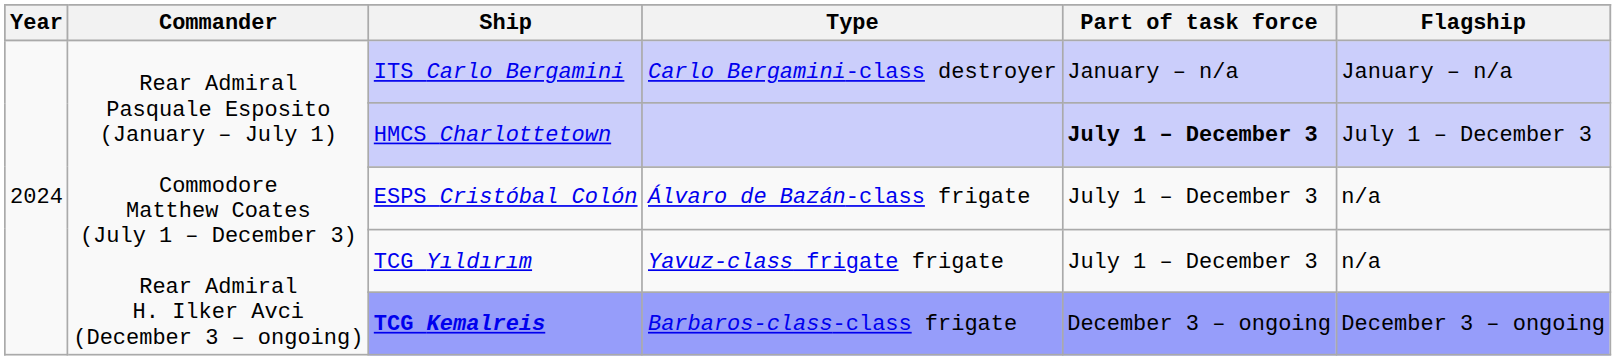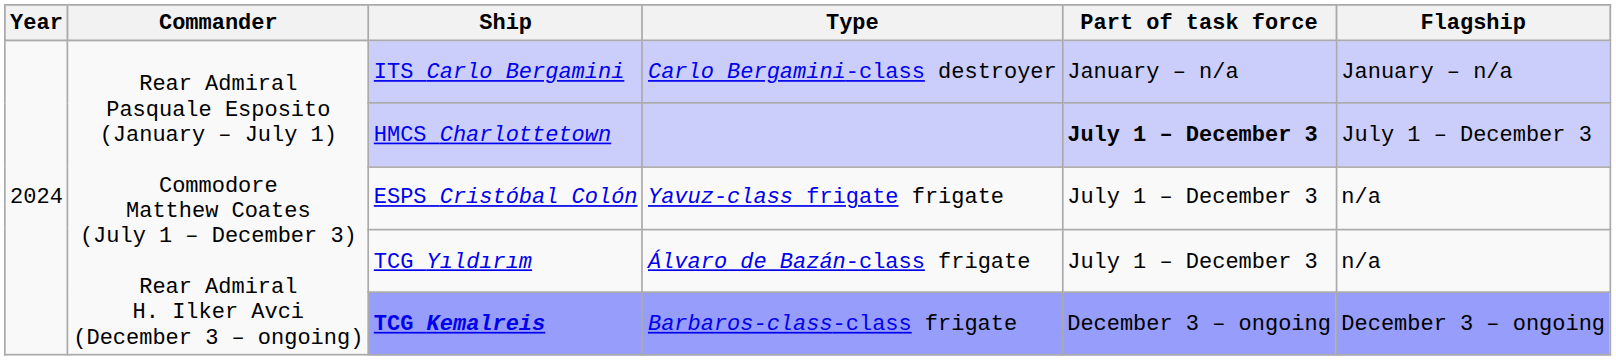 <table class="wikitable">
 <tr style="font-weight:bold; background-color:#9b9b9b;">
 <th>Year</th>
 <th>Commander</th>
 <th>Ship</th>
 <th>Type</th>
 <th>Part of task force</th>
 <th>Flagship</th>
 </tr>
 <tr>
 <td rowspan="6" style="text-align:center;">2024</td>
 <td rowspan="6" style="text-align:center;"><br>Rear Admiral <br>Pasquale Esposito<br>(January – July 1)<br> <br>Commodore<br>Matthew Coates<br>(July 1 – December 3)<br><br>Rear Admiral <br>H. Ilker Avci<br>(December 3 – ongoing)</td>
 <td style="background-color:#cbcefb;"> <a href='#'>ITS <em>Carlo Bergamini</em></a></td>
 <td style="background-color:#cbcefb;"><a href='#'><em>Carlo Bergamini</em>-class</a> destroyer</td>
 <td style="background-color:#cbcefb;">January – n/a</td>
 <td style="background-color:#cbcefb;">January – n/a</td>
 </tr>
 <tr>
 <td style="background-color:#cbcefb;"> <a href='#'>HMCS <em>Charlottetown</em></a></td>
 <td style="background-color:#cbcefb;"></td>
 <td style="background-color:#cbcefb;"><strong>July 1 – December 3</strong></td>
 <td style="background-color:#cbcefb;">July 1 – December 3</td>
 </tr>
 <tr>
 <td> <a href='#'>ESPS <em>Cristóbal Colón</em></a></td>
-<td><a href='#'><em>Álvaro de Bazán</em>-class</a> frigate</td>
+<td><a href='#'><em>Yavuz-class</em> frigate</a> frigate</td>
 <td>July 1 – December 3</td>
 <td>n/a</td>
 </tr>
 <tr>
 <td> <a href='#'>TCG <em>Yıldırım</em></a></td>
-<td><a href='#'><em>Yavuz-class</em> frigate</a> frigate</td>
+<td><a href='#'><em>Álvaro de Bazán</em>-class</a> frigate</td>
 <td>July 1 – December 3</td>
 <td>n/a</td>
 </tr>
 <tr>
 <td style="background-color:#969dfa;"> <strong><a href='#'>TCG <em>Kemalreis</em></a></strong></td>
 <td style="background-color:#969dfa;"><a href='#'><em>Barbaros-class</em>-class</a> frigate</td>
 <td style="background-color:#969dfa;">December 3 – ongoing</td>
 <td style="background-color:#969dfa;">December 3 – ongoing</td>
 </tr>
 </table>
